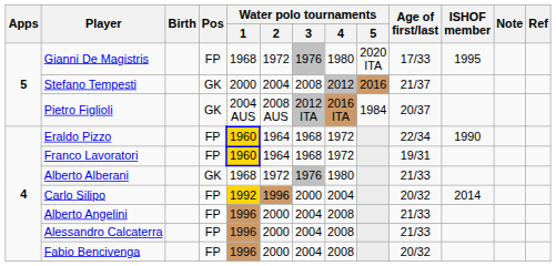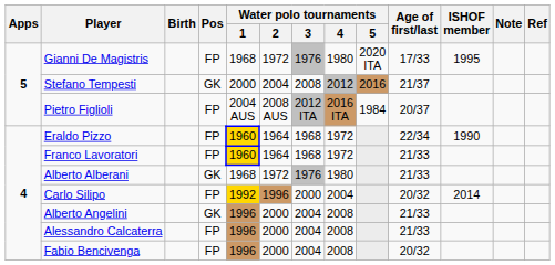 <table class="wikitable sortable" style="text-align: center; font-size: 90%; margin-left: 1em;">
 <tr>
 <th rowspan="2">Apps</th>
 <th rowspan="2">Player</th>
 <th rowspan="2">Birth</th>
 <th rowspan="2">Pos</th>
 <th colspan="5">Water polo tournaments</th>
 <th rowspan="2">Age of<br>first/last</th>
 <th rowspan="2">ISHOF<br>member</th>
 <th rowspan="2">Note</th>
 <th rowspan="2" class="unsortable">Ref</th>
 </tr>
 <tr>
 <th>1</th>
 <th style="width: 2em;" class="unsortable">2</th>
 <th style="width: 2em;" class="unsortable">3</th>
 <th style="width: 2em;" class="unsortable">4</th>
 <th style="width: 2em;" class="unsortable">5</th>
 </tr>
 <tr>
 <td rowspan="3"><strong>5</strong></td>
 <td style="text-align: left;" data-sort-value="De Magistris, Gianni"><a href='#'>Gianni De Magistris</a></td>
 <td></td>
 <td>FP</td>
 <td>1968</td>
 <td>1972</td>
 <td style="background-color: silver;">1976</td>
 <td>1980</td>
 <td>2020<br>ITA</td>
 <td>17/33</td>
 <td>1995</td>
 <td style="text-align: left;"></td>
 <td></td>
 </tr>
 <tr>
 <td style="text-align: left;" data-sort-value="Tempesti, Stefano"><a href='#'>Stefano Tempesti</a></td>
 <td></td>
 <td>GK</td>
 <td>2000</td>
 <td>2004</td>
 <td>2008</td>
 <td style="background-color: silver;">2012</td>
 <td style="background-color: #cc9966;">2016</td>
 <td>21/37</td>
 <td></td>
 <td style="text-align: left;"></td>
 <td></td>
 </tr>
 <tr>
 <td style="text-align: left;" data-sort-value="Figlioli, Pietro"><a href='#'>Pietro Figlioli</a></td>
 <td></td>
-<td>GK</td>
+<td>FP</td>
 <td>2004<br>AUS</td>
 <td>2008<br>AUS</td>
 <td style="background-color: silver;">2012<br>ITA</td>
 <td style="background-color: #cc9966;">2016<br>ITA</td>
 <td>1984</td>
 <td>20/37</td>
 <td></td>
 <td style="text-align: left;"></td>
 <td></td>
 </tr>
 <tr>
 <td rowspan="7"><strong>4</strong></td>
 <td style="text-align: left;" data-sort-value="Pizzo, Eraldo"><a href='#'>Eraldo Pizzo</a></td>
 <td></td>
 <td>FP</td>
 <td style="border: 2px solid blue; background-color: gold;">1960</td>
 <td>1964</td>
 <td>1968</td>
 <td>1972</td>
 <td style="background-color: #ececec;"></td>
 <td>22/34</td>
 <td>1990</td>
 <td style="text-align: left;"></td>
 <td></td>
 </tr>
 <tr>
 <td style="text-align: left;" data-sort-value="Lavoratori, Franco"><a href='#'>Franco Lavoratori</a></td>
 <td></td>
 <td>FP</td>
 <td style="border: 2px solid blue; background-color: gold;">1960</td>
 <td>1964</td>
 <td>1968</td>
 <td>1972</td>
 <td style="background-color: #ececec;"></td>
-<td>19/31</td>
+<td>21/33</td>
 <td></td>
 <td style="text-align: left;"></td>
 <td></td>
 </tr>
 <tr>
 <td style="text-align: left;" data-sort-value="Alberani, Alberto"><a href='#'>Alberto Alberani</a></td>
 <td></td>
 <td>GK</td>
 <td>1968</td>
 <td>1972</td>
 <td style="background-color: silver;">1976</td>
 <td>1980</td>
 <td style="background-color: #ececec;"></td>
 <td>21/33</td>
 <td></td>
 <td style="text-align: left;"></td>
 <td></td>
 </tr>
 <tr>
 <td style="text-align: left;" data-sort-value="Silipo, Carlo"><a href='#'>Carlo Silipo</a></td>
 <td></td>
 <td>FP</td>
 <td style="background-color: gold;">1992</td>
 <td style="background-color: #cc9966;">1996</td>
 <td>2000</td>
 <td>2004</td>
 <td style="background-color: #ececec;"></td>
 <td>20/32</td>
 <td>2014</td>
 <td style="text-align: left;"></td>
 <td></td>
 </tr>
 <tr>
 <td style="text-align: left;" data-sort-value="Angelini, Alberto"><a href='#'>Alberto Angelini</a></td>
 <td></td>
-<td>FP</td>
+<td>GK</td>
 <td style="background-color: #cc9966;">1996</td>
 <td>2000</td>
 <td>2004</td>
 <td>2008</td>
 <td style="background-color: #ececec;"></td>
 <td>21/33</td>
 <td></td>
 <td style="text-align: left;"></td>
 <td></td>
 </tr>
 <tr>
 <td style="text-align: left;" data-sort-value="Calcaterra, Alessandro"><a href='#'>Alessandro Calcaterra</a></td>
 <td></td>
 <td>FP</td>
 <td style="background-color: #cc9966;">1996</td>
 <td>2000</td>
 <td>2004</td>
 <td>2008</td>
 <td style="background-color: #ececec;"></td>
 <td>21/33</td>
 <td></td>
 <td style="text-align: left;"></td>
 <td></td>
 </tr>
 <tr>
 <td style="text-align: left;" data-sort-value="Bencivenga, Fabio"><a href='#'>Fabio Bencivenga</a></td>
 <td></td>
 <td>FP</td>
 <td style="background-color: #cc9966;">1996</td>
 <td>2000</td>
 <td>2004</td>
 <td>2008</td>
 <td style="background-color: #ececec;"></td>
 <td>20/32</td>
 <td></td>
 <td style="text-align: left;"></td>
 <td></td>
 </tr>
 </table>
